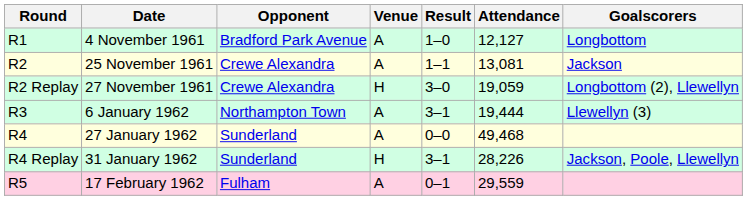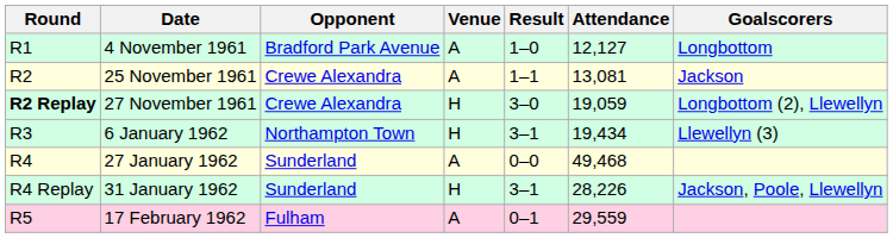 <table class="wikitable">
 <tr>
 <th>Round</th>
 <th>Date</th>
 <th>Opponent</th>
 <th>Venue</th>
 <th>Result</th>
 <th>Attendance</th>
 <th>Goalscorers</th>
 </tr>
 <tr style="background-color: #d0ffe3;">
 <td>R1</td>
 <td>4 November 1961</td>
 <td><a href='#'>Bradford Park Avenue</a></td>
 <td>A</td>
 <td>1–0</td>
 <td>12,127</td>
 <td><a href='#'>Longbottom</a></td>
 </tr>
 <tr style="background-color: #ffffdd;">
 <td>R2</td>
 <td>25 November 1961</td>
 <td><a href='#'>Crewe Alexandra</a></td>
 <td>A</td>
 <td>1–1</td>
 <td>13,081</td>
 <td><a href='#'>Jackson</a></td>
 </tr>
 <tr style="background-color: #d0ffe3;">
-<td>R2 Replay</td>
+<td><strong>R2 Replay</strong></td>
 <td>27 November 1961</td>
 <td><a href='#'>Crewe Alexandra</a></td>
 <td>H</td>
 <td>3–0</td>
 <td>19,059</td>
 <td><a href='#'>Longbottom</a> (2), <a href='#'>Llewellyn</a></td>
 </tr>
 <tr style="background-color: #d0ffe3;">
 <td>R3</td>
 <td>6 January 1962</td>
 <td><a href='#'>Northampton Town</a></td>
-<td>A</td>
+<td>H</td>
 <td>3–1</td>
-<td>19,444</td>
+<td>19,434</td>
 <td><a href='#'>Llewellyn</a> (3)</td>
 </tr>
 <tr style="background-color: #ffffdd;">
 <td>R4</td>
 <td>27 January 1962</td>
 <td><a href='#'>Sunderland</a></td>
 <td>A</td>
 <td>0–0</td>
 <td>49,468</td>
 <td></td>
 </tr>
 <tr style="background-color: #d0ffe3;">
 <td>R4 Replay</td>
 <td>31 January 1962</td>
 <td><a href='#'>Sunderland</a></td>
 <td>H</td>
 <td>3–1</td>
 <td>28,226</td>
 <td><a href='#'>Jackson</a>, <a href='#'>Poole</a>, <a href='#'>Llewellyn</a></td>
 </tr>
 <tr style="background-color: #ffd0e3;">
 <td>R5</td>
 <td>17 February 1962</td>
 <td><a href='#'>Fulham</a></td>
 <td>A</td>
 <td>0–1</td>
 <td>29,559</td>
 <td></td>
 </tr>
 </table>
